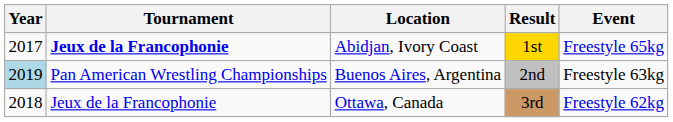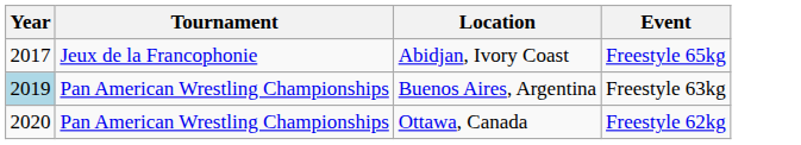 <table class="wikitable" style="font-size:95%;">
 <tr>
 <th>Year</th>
 <th>Tournament</th>
 <th>Location</th>
-<th>Result</th>
 <th>Event</th>
 </tr>
 <tr>
 <td>2017</td>
-<td><strong><a href='#'>Jeux de la Francophonie</a></strong></td>
+<td><a href='#'>Jeux de la Francophonie</a></td>
 <td> <a href='#'>Abidjan</a>, Ivory Coast</td>
-<td align="center" bgcolor="gold">1st</td>
 <td><a href='#'>Freestyle 65kg</a></td>
 </tr>
 <tr>
 <td style="background: lightblue;">2019</td>
 <td><a href='#'>Pan American Wrestling Championships</a></td>
 <td> <a href='#'>Buenos Aires</a>, Argentina</td>
-<td align="center" bgcolor="silver">2nd</td>
 <td>Freestyle 63kg</td>
 </tr>
 <tr>
-<td>2018</td>
-<td><a href='#'>Jeux de la Francophonie</a></td>
+<td>2020</td>
+<td><a href='#'>Pan American Wrestling Championships</a></td>
 <td> <a href='#'>Ottawa</a>, Canada</td>
-<td align="center" bgcolor="cc9966">3rd</td>
 <td><a href='#'>Freestyle 62kg</a></td>
 </tr>
 </table>
